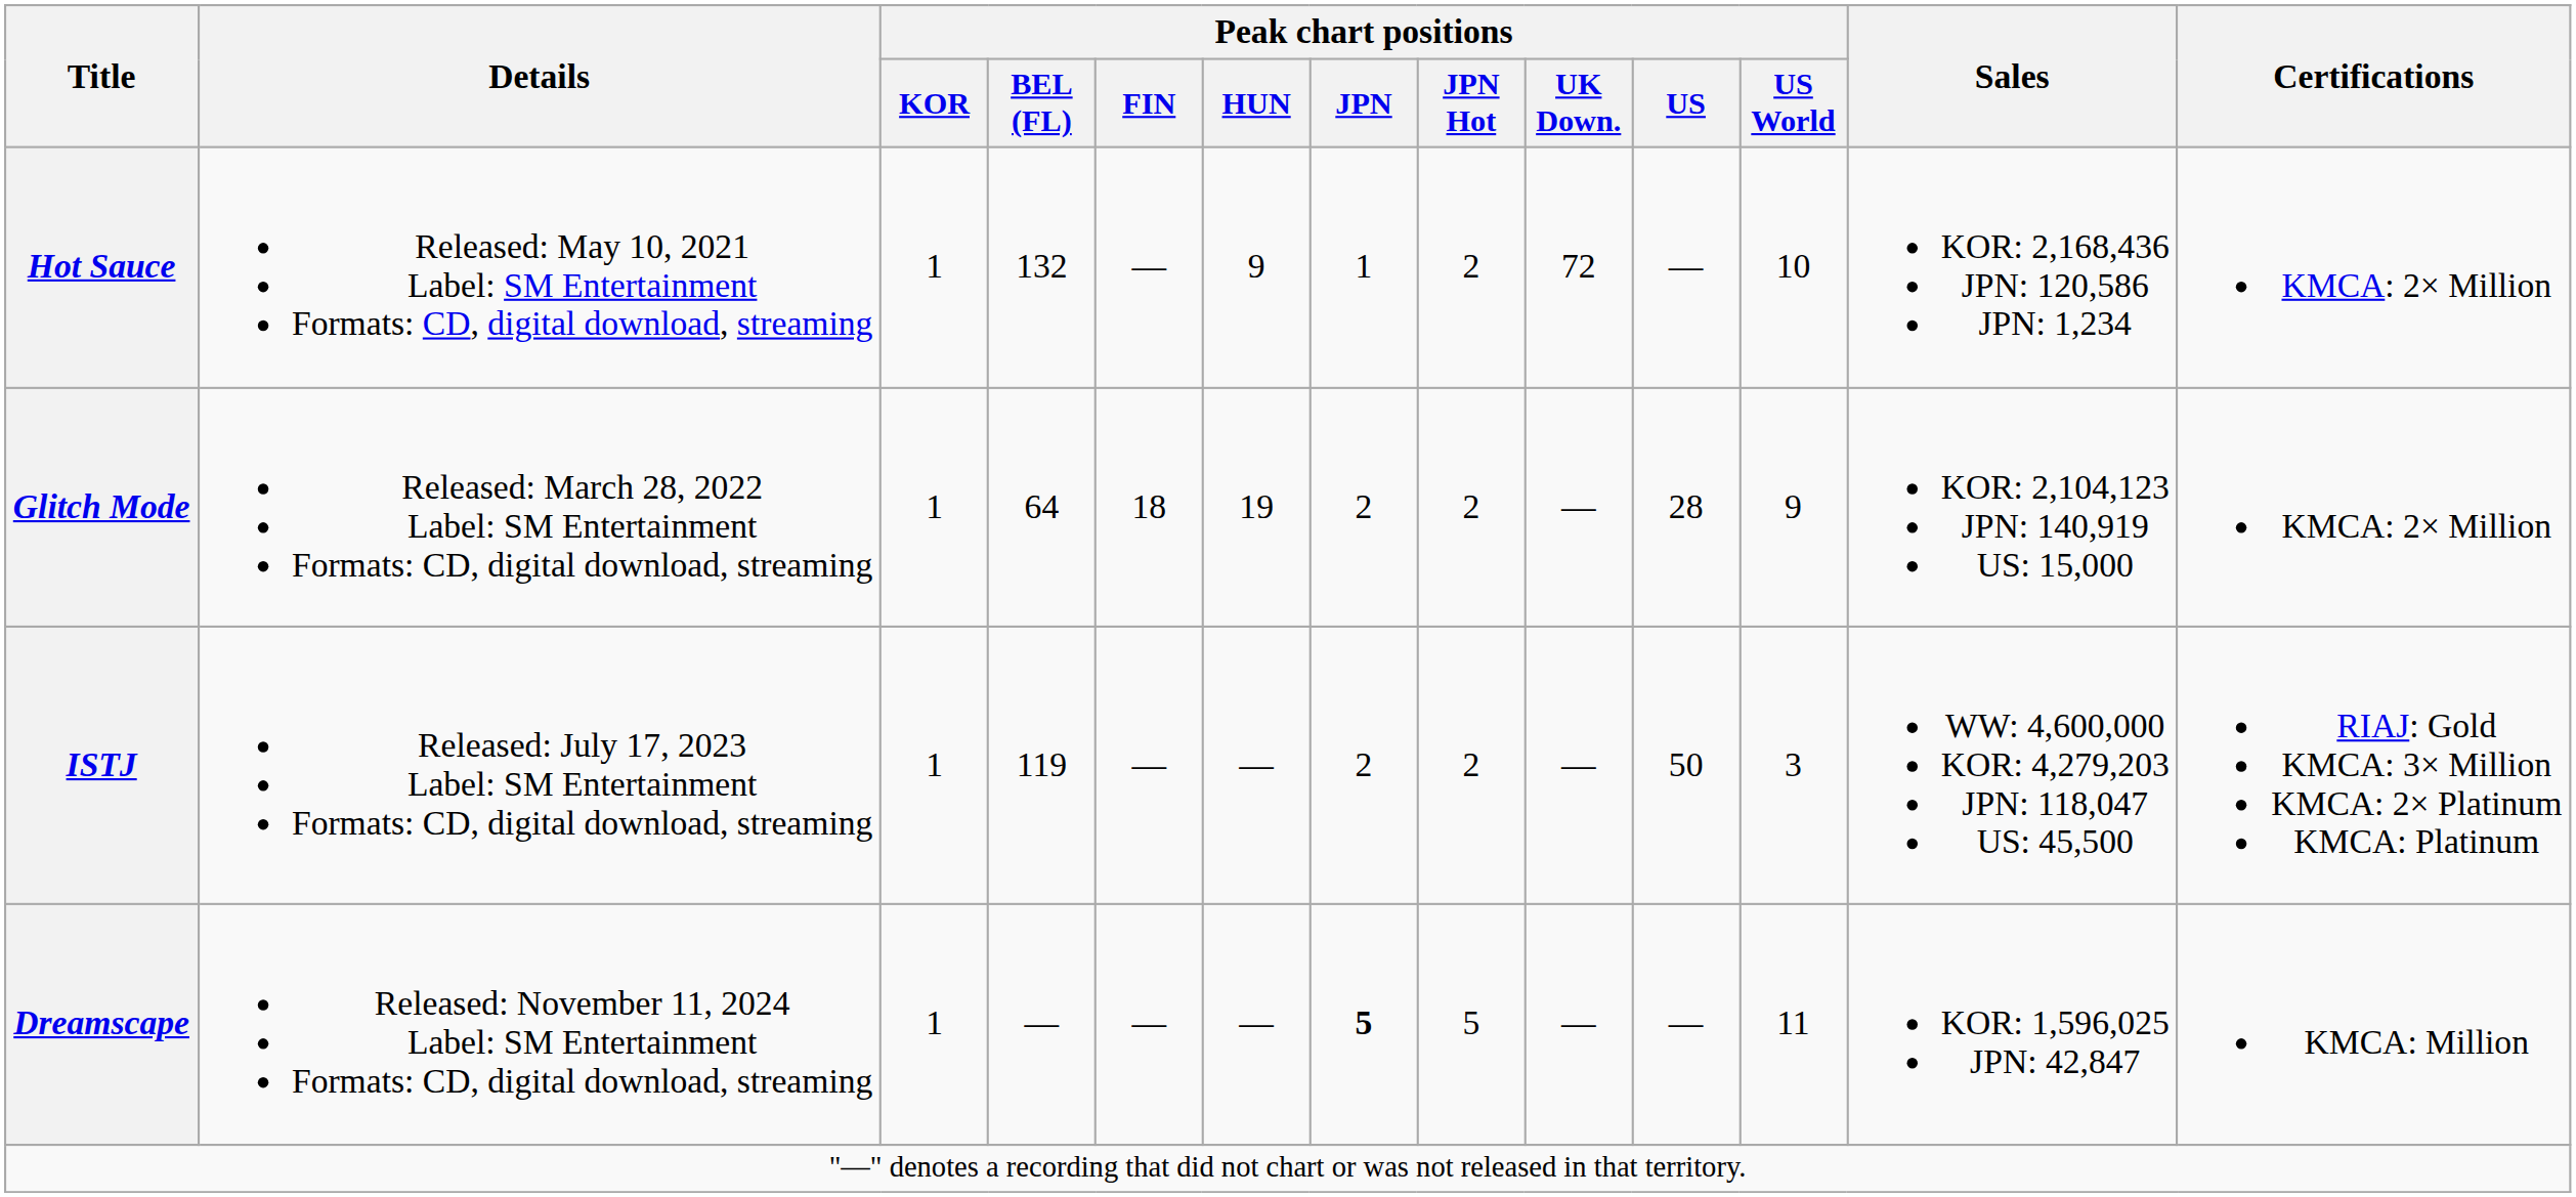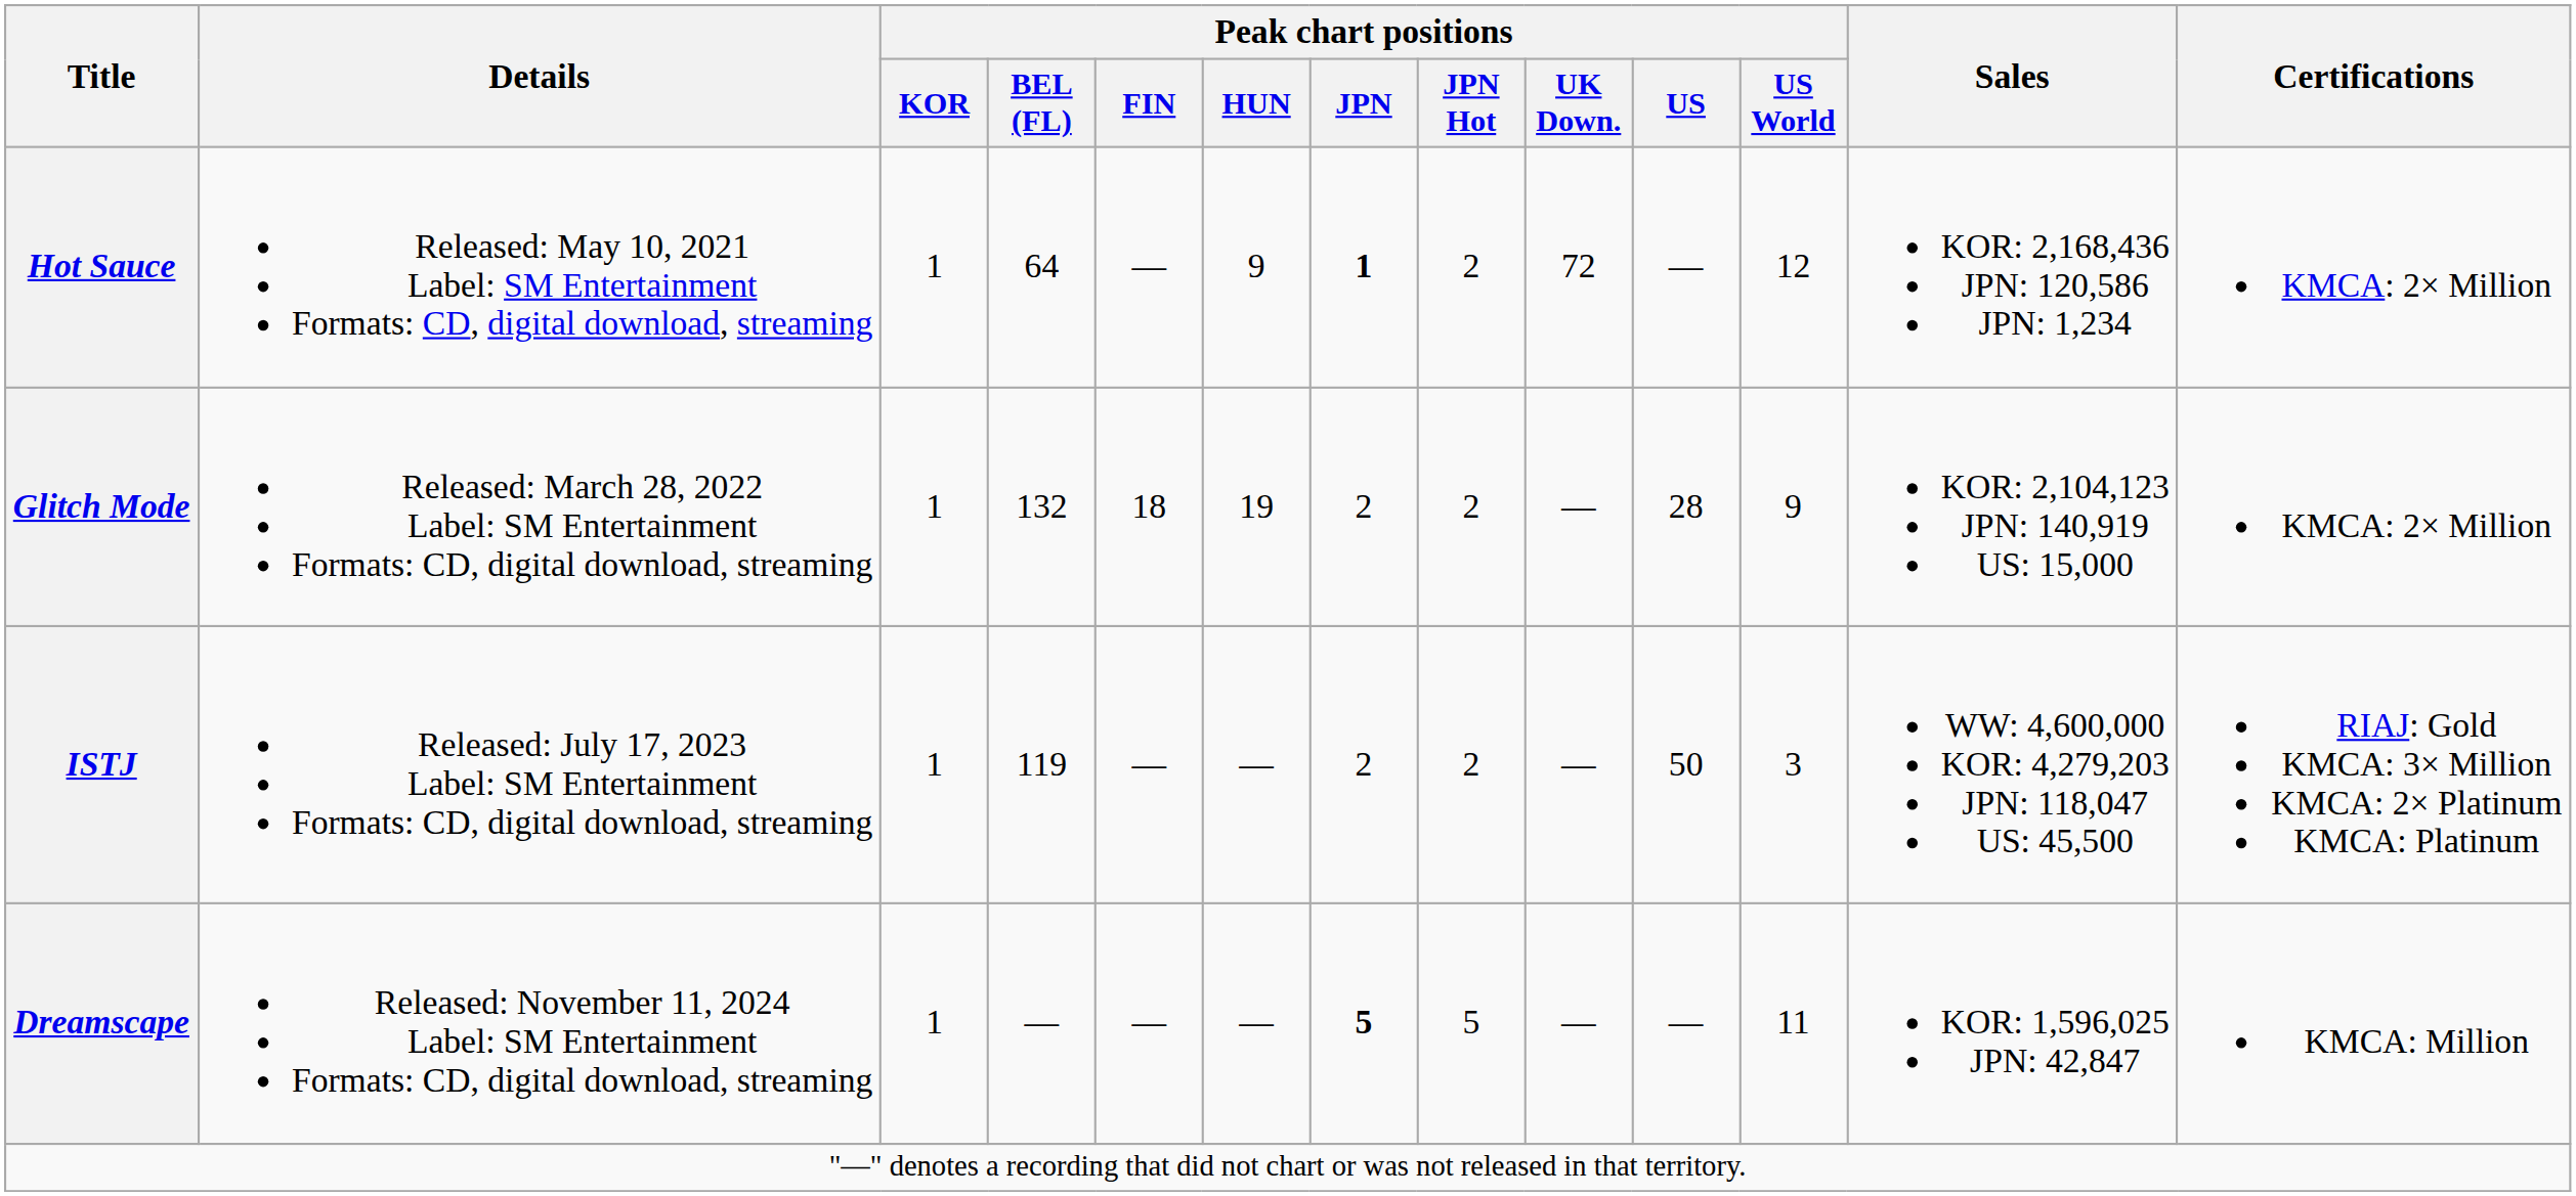 <table class="wikitable plainrowheaders" style="text-align:center">
 <tr>
 <th scope="col" rowspan="2">Title</th>
 <th scope="col" rowspan="2">Details</th>
 <th scope="col" colspan="9">Peak chart positions</th>
 <th scope="col" rowspan="2">Sales</th>
 <th scope="col" rowspan="2">Certifications</th>
 </tr>
 <tr>
 <th scope="col" style="width:3em;font-size:90%"><a href='#'>KOR</a><br></th>
 <th scope="col" style="width:3em;font-size:90%"><a href='#'>BEL<br>(FL)</a><br></th>
 <th scope="col" style="width:3em;font-size:90%"><a href='#'>FIN</a><br></th>
 <th scope="col" style="width:3em;font-size:90%"><a href='#'>HUN</a><br></th>
 <th scope="col" style="width:3em;font-size:90%"><a href='#'>JPN</a><br></th>
 <th scope="col" style="width:3em;font-size:90%"><a href='#'>JPN<br>Hot</a><br></th>
 <th scope="col" style="width:3em;font-size:90%"><a href='#'>UK Down.</a><br></th>
 <th scope="col" style="width:3em;font-size:90%"><a href='#'>US</a><br></th>
 <th scope="col" style="width:3em;font-size:90%"><a href='#'>US<br>World</a><br></th>
 </tr>
 <tr>
 <th scope="row"><em><a href='#'>Hot Sauce</a></em></th>
 <td><br><ul><li>Released: May 10, 2021</li><li>Label: <a href='#'>SM Entertainment</a></li><li>Formats: <a href='#'>CD</a>, <a href='#'>digital download</a>, <a href='#'>streaming</a></li></ul></td>
 <td>1</td>
-<td>132</td>
+<td>64</td>
 <td>—</td>
 <td>9</td>
-<td>1</td>
+<td><strong>1</strong></td>
 <td>2</td>
 <td>72</td>
 <td>—</td>
-<td>10</td>
+<td>12</td>
 <td><br><ul><li>KOR: 2,168,436</li><li>JPN: 120,586 </li><li>JPN: 1,234 </li></ul></td>
 <td><br><ul><li><a href='#'>KMCA</a>: 2× Million</li></ul></td>
 </tr>
 <tr>
 <th scope="row"><em><a href='#'>Glitch Mode</a></em></th>
 <td><br><ul><li>Released: March 28, 2022</li><li>Label: SM Entertainment</li><li>Formats: CD, digital download, streaming</li></ul></td>
 <td>1</td>
-<td>64</td>
+<td>132</td>
 <td>18</td>
 <td>19</td>
 <td>2</td>
 <td>2</td>
 <td>—</td>
 <td>28</td>
 <td>9</td>
 <td><br><ul><li>KOR: 2,104,123</li><li>JPN: 140,919 </li><li>US: 15,000</li></ul></td>
 <td><br><ul><li>KMCA: 2× Million</li></ul></td>
 </tr>
 <tr>
 <th scope="row"><em><a href='#'>ISTJ</a></em></th>
 <td><br><ul><li>Released: July 17, 2023</li><li>Label: SM Entertainment</li><li>Formats: CD, digital download, streaming</li></ul></td>
 <td>1</td>
 <td>119</td>
 <td>—</td>
 <td>—</td>
 <td>2</td>
 <td>2</td>
 <td>—</td>
 <td>50</td>
 <td>3</td>
 <td><br><ul><li>WW: 4,600,000</li><li>KOR: 4,279,203</li><li>JPN: 118,047 </li><li>US: 45,500</li></ul></td>
 <td><br><ul><li><a href='#'>RIAJ</a>: Gold </li><li>KMCA: 3× Million</li><li>KMCA: 2× Platinum </li><li>KMCA: Platinum </li></ul></td>
 </tr>
 <tr>
 <th scope="row"><em><a href='#'>Dreamscape</a></em></th>
 <td><br><ul><li>Released: November 11, 2024</li><li>Label: SM Entertainment</li><li>Formats: CD, digital download, streaming</li></ul></td>
 <td>1</td>
 <td>—</td>
 <td>—</td>
 <td>—</td>
 <td><strong>5</strong></td>
 <td>5</td>
 <td>—</td>
 <td>—</td>
 <td>11</td>
 <td><br><ul><li>KOR: 1,596,025</li><li>JPN: 42,847</li></ul></td>
 <td><br><ul><li>KMCA: Million</li></ul></td>
 </tr>
 <tr>
 <td colspan="13" style="font-size:85%">"—" denotes a recording that did not chart or was not released in that territory.</td>
 </tr>
 </table>
